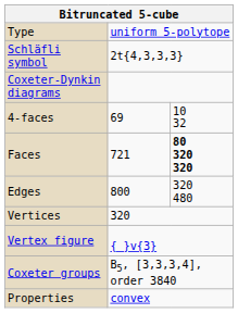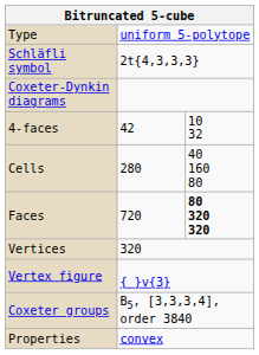 <table class="wikitable" align="right" style="margin-left:10px" width="270">
 <tr>
 <th bgcolor=#e7dcc3 colspan=3>Bitruncated 5-cube</th>
 </tr>
 <tr>
 <td style="width:45%" bgcolor=#e7dcc3>Type</td>
 <td colspan=2><a href='#'>uniform 5-polytope</a></td>
 </tr>
 <tr>
 <td bgcolor=#e7dcc3><a href='#'>Schläfli symbol</a></td>
 <td colspan=2>2t{4,3,3,3}</td>
 </tr>
 <tr>
 <td bgcolor=#e7dcc3><a href='#'>Coxeter-Dynkin diagrams</a></td>
 <td colspan=2><br></td>
 </tr>
 <tr>
 <td bgcolor=#e7dcc3>4-faces</td>
-<td>69</td>
+<td>42</td>
 <td>10  <br>32  </td>
 </tr>
 <tr>
-<td bgcolor=#e7dcc3>Faces</td>
-<td>721</td>
-<td><strong>80  <br>320  <br>320  </strong></td>
+<td bgcolor=#e7dcc3>Cells</td>
+<td>280</td>
+<td>40  <br>160  <br>80  </td>
 </tr>
 <tr>
-<td bgcolor=#e7dcc3>Edges</td>
-<td>800</td>
-<td>320 <br>480 </td>
+<td bgcolor=#e7dcc3>Faces</td>
+<td>720</td>
+<td><strong>80  <br>320  <br>320  </strong></td>
 </tr>
 <tr>
 <td bgcolor=#e7dcc3>Vertices</td>
 <td colspan=2>320</td>
 </tr>
 <tr>
 <td bgcolor=#e7dcc3><a href='#'>Vertex figure</a></td>
 <td colspan=2><br><a href='#'>{ }v{3}</a></td>
 </tr>
 <tr>
 <td bgcolor=#e7dcc3><a href='#'>Coxeter groups</a></td>
 <td colspan=2>B<sub>5</sub>, [3,3,3,4], order 3840</td>
 </tr>
 <tr>
 <td bgcolor=#e7dcc3>Properties</td>
 <td colspan=2><a href='#'>convex</a></td>
 </tr>
 </table>
